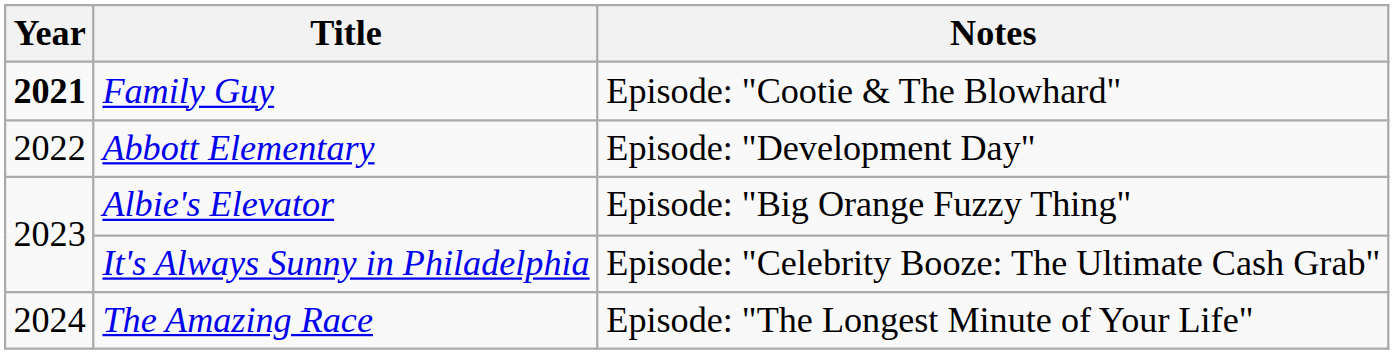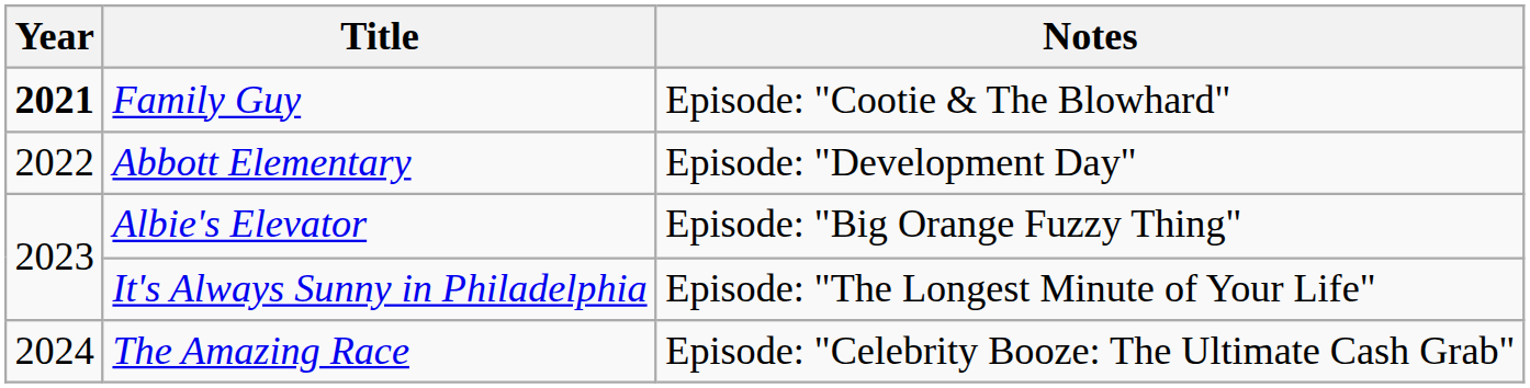 <table class="wikitable sortable">
 <tr>
 <th>Year</th>
 <th>Title</th>
 <th class="unsortable">Notes</th>
 </tr>
 <tr>
 <td><strong>2021</strong></td>
 <td><em><a href='#'>Family Guy</a></em></td>
 <td>Episode: "Cootie & The Blowhard"</td>
 </tr>
 <tr>
 <td>2022</td>
 <td><em><a href='#'>Abbott Elementary</a></em></td>
 <td>Episode: "Development Day"</td>
 </tr>
 <tr>
 <td rowspan="2">2023</td>
 <td><em><a href='#'>Albie's Elevator</a></em></td>
 <td>Episode: "Big Orange Fuzzy Thing"</td>
 </tr>
 <tr>
 <td><em><a href='#'>It's Always Sunny in Philadelphia</a></em></td>
-<td>Episode: "Celebrity Booze: The Ultimate Cash Grab"</td>
+<td>Episode: "The Longest Minute of Your Life"</td>
 </tr>
 <tr>
 <td>2024</td>
 <td><em><a href='#'>The Amazing Race</a></em></td>
-<td>Episode: "The Longest Minute of Your Life"</td>
+<td>Episode: "Celebrity Booze: The Ultimate Cash Grab"</td>
 </tr>
 </table>
